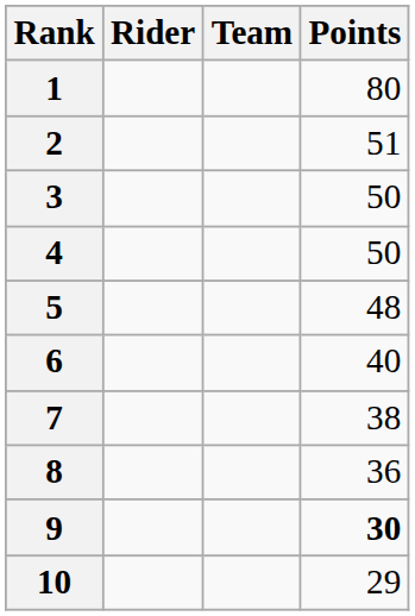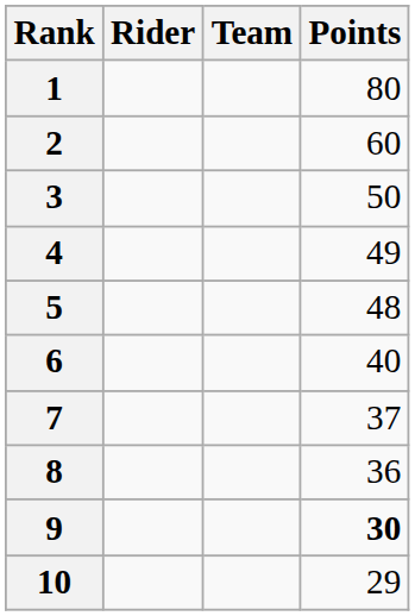 <table class="wikitable" margin-bottom:0;">
 <tr>
 <th scope="col">Rank</th>
 <th scope="col">Rider</th>
 <th scope="col">Team</th>
 <th scope="col">Points</th>
 </tr>
 <tr>
 <th scope="row">1</th>
 <td></td>
 <td></td>
 <td align="right">80</td>
 </tr>
 <tr>
 <th scope="row">2</th>
 <td></td>
 <td></td>
-<td align="right">51</td>
+<td align="right">60</td>
 </tr>
 <tr>
 <th scope="row">3</th>
 <td></td>
 <td></td>
 <td align="right">50</td>
 </tr>
 <tr>
 <th scope="row">4</th>
 <td></td>
 <td></td>
-<td align="right">50</td>
+<td align="right">49</td>
 </tr>
 <tr>
 <th scope="row">5</th>
 <td></td>
 <td></td>
 <td align="right">48</td>
 </tr>
 <tr>
 <th scope="row">6</th>
 <td></td>
 <td></td>
 <td align="right">40</td>
 </tr>
 <tr>
 <th scope="row">7</th>
 <td></td>
 <td></td>
-<td align="right">38</td>
+<td align="right">37</td>
 </tr>
 <tr>
 <th scope="row">8</th>
 <td></td>
 <td></td>
 <td align="right">36</td>
 </tr>
 <tr>
 <th scope="row">9</th>
 <td></td>
 <td></td>
 <td align="right"><strong>30</strong></td>
 </tr>
 <tr>
 <th scope="row">10</th>
 <td></td>
 <td></td>
 <td align="right">29</td>
 </tr>
 </table>
